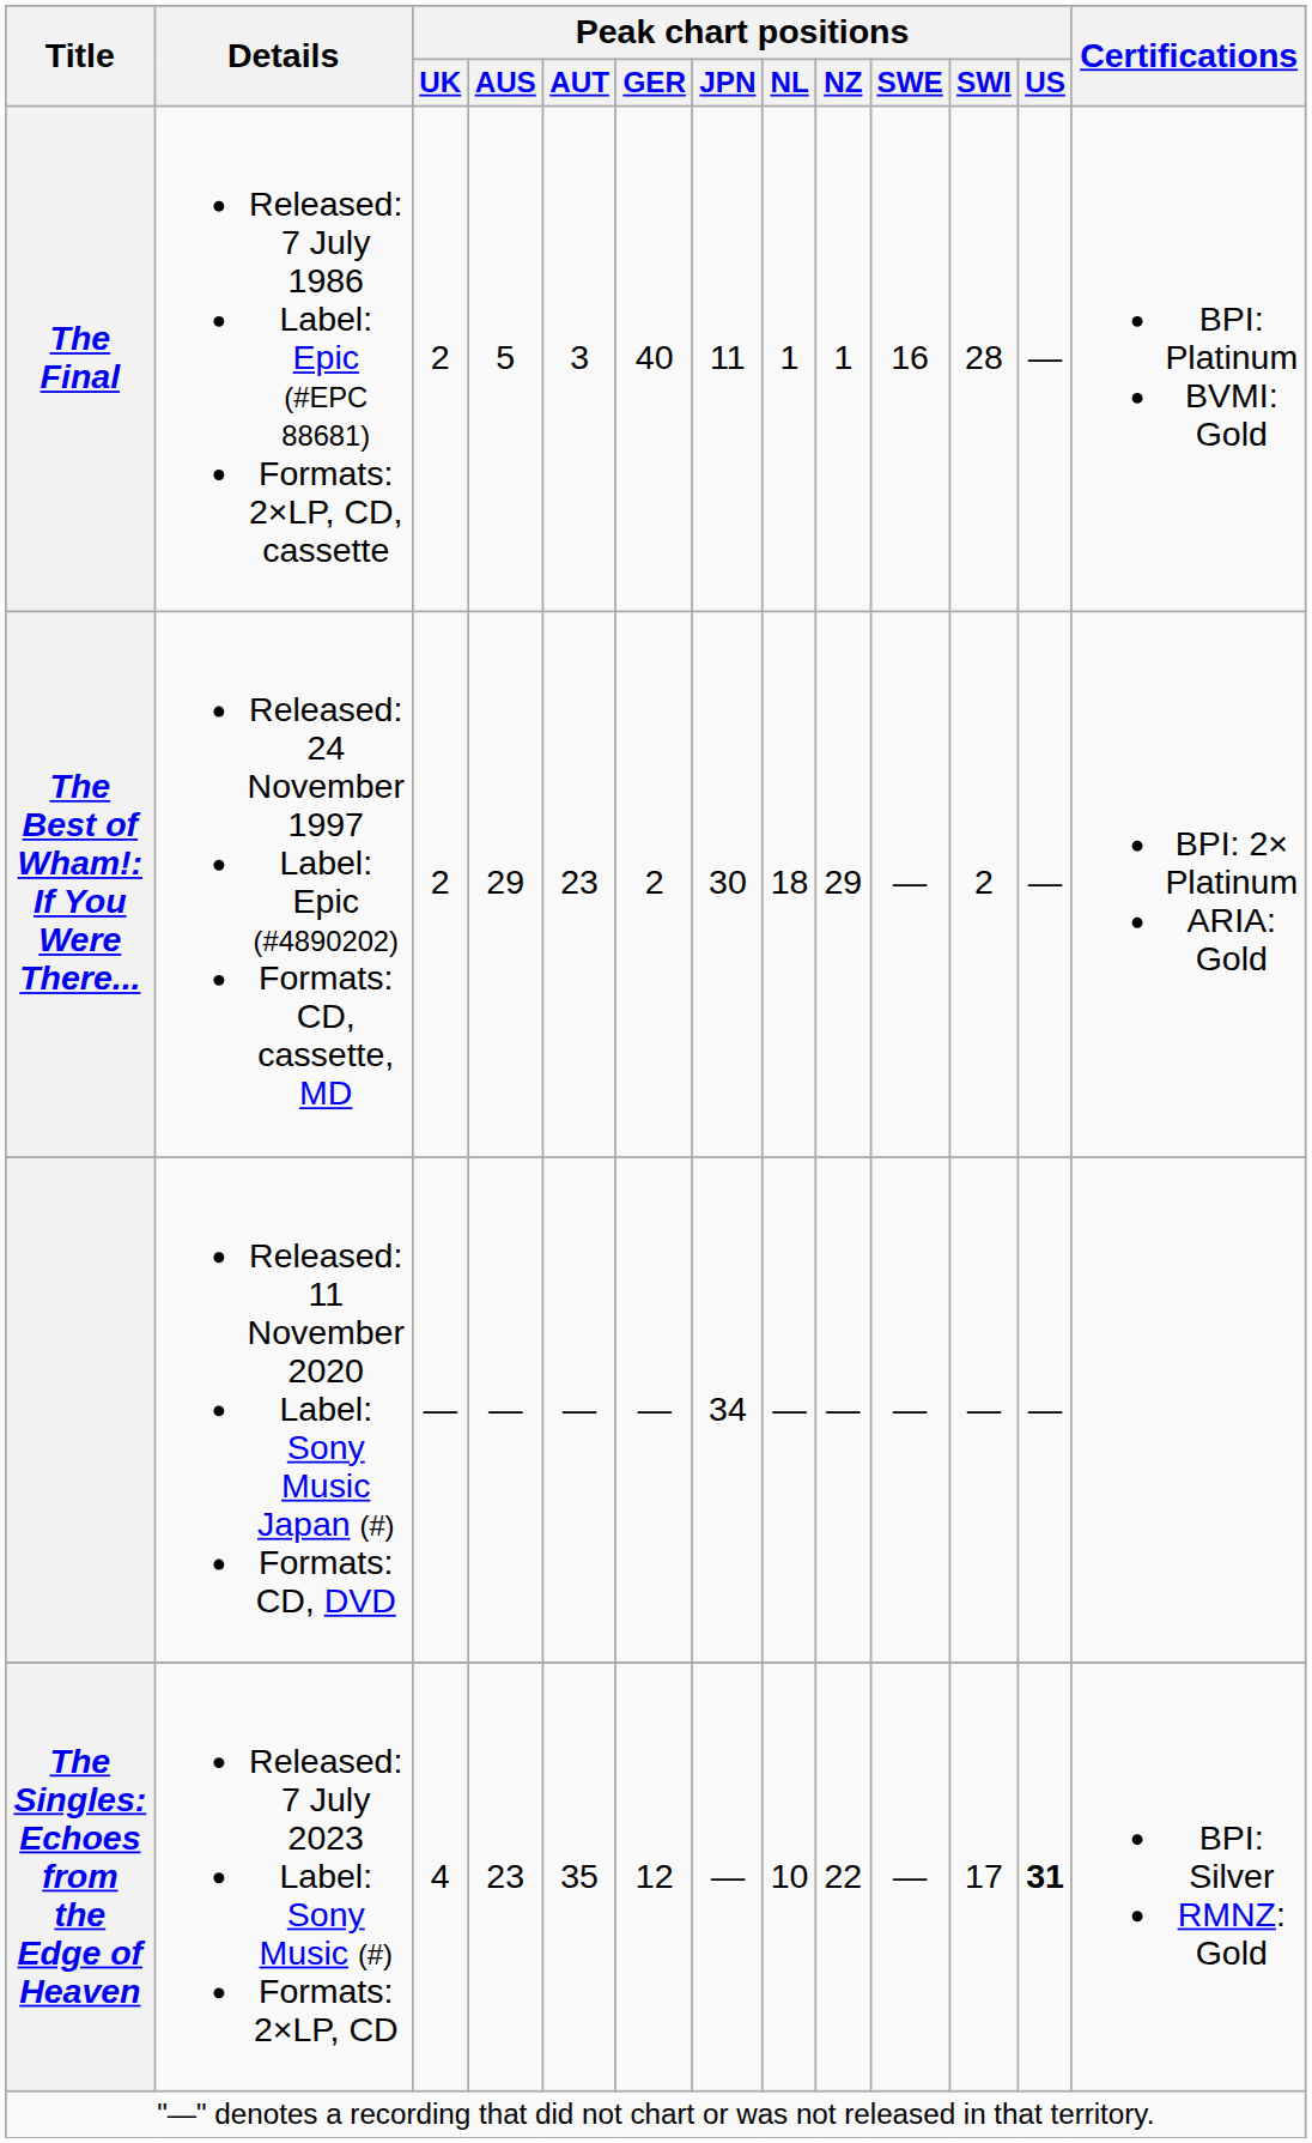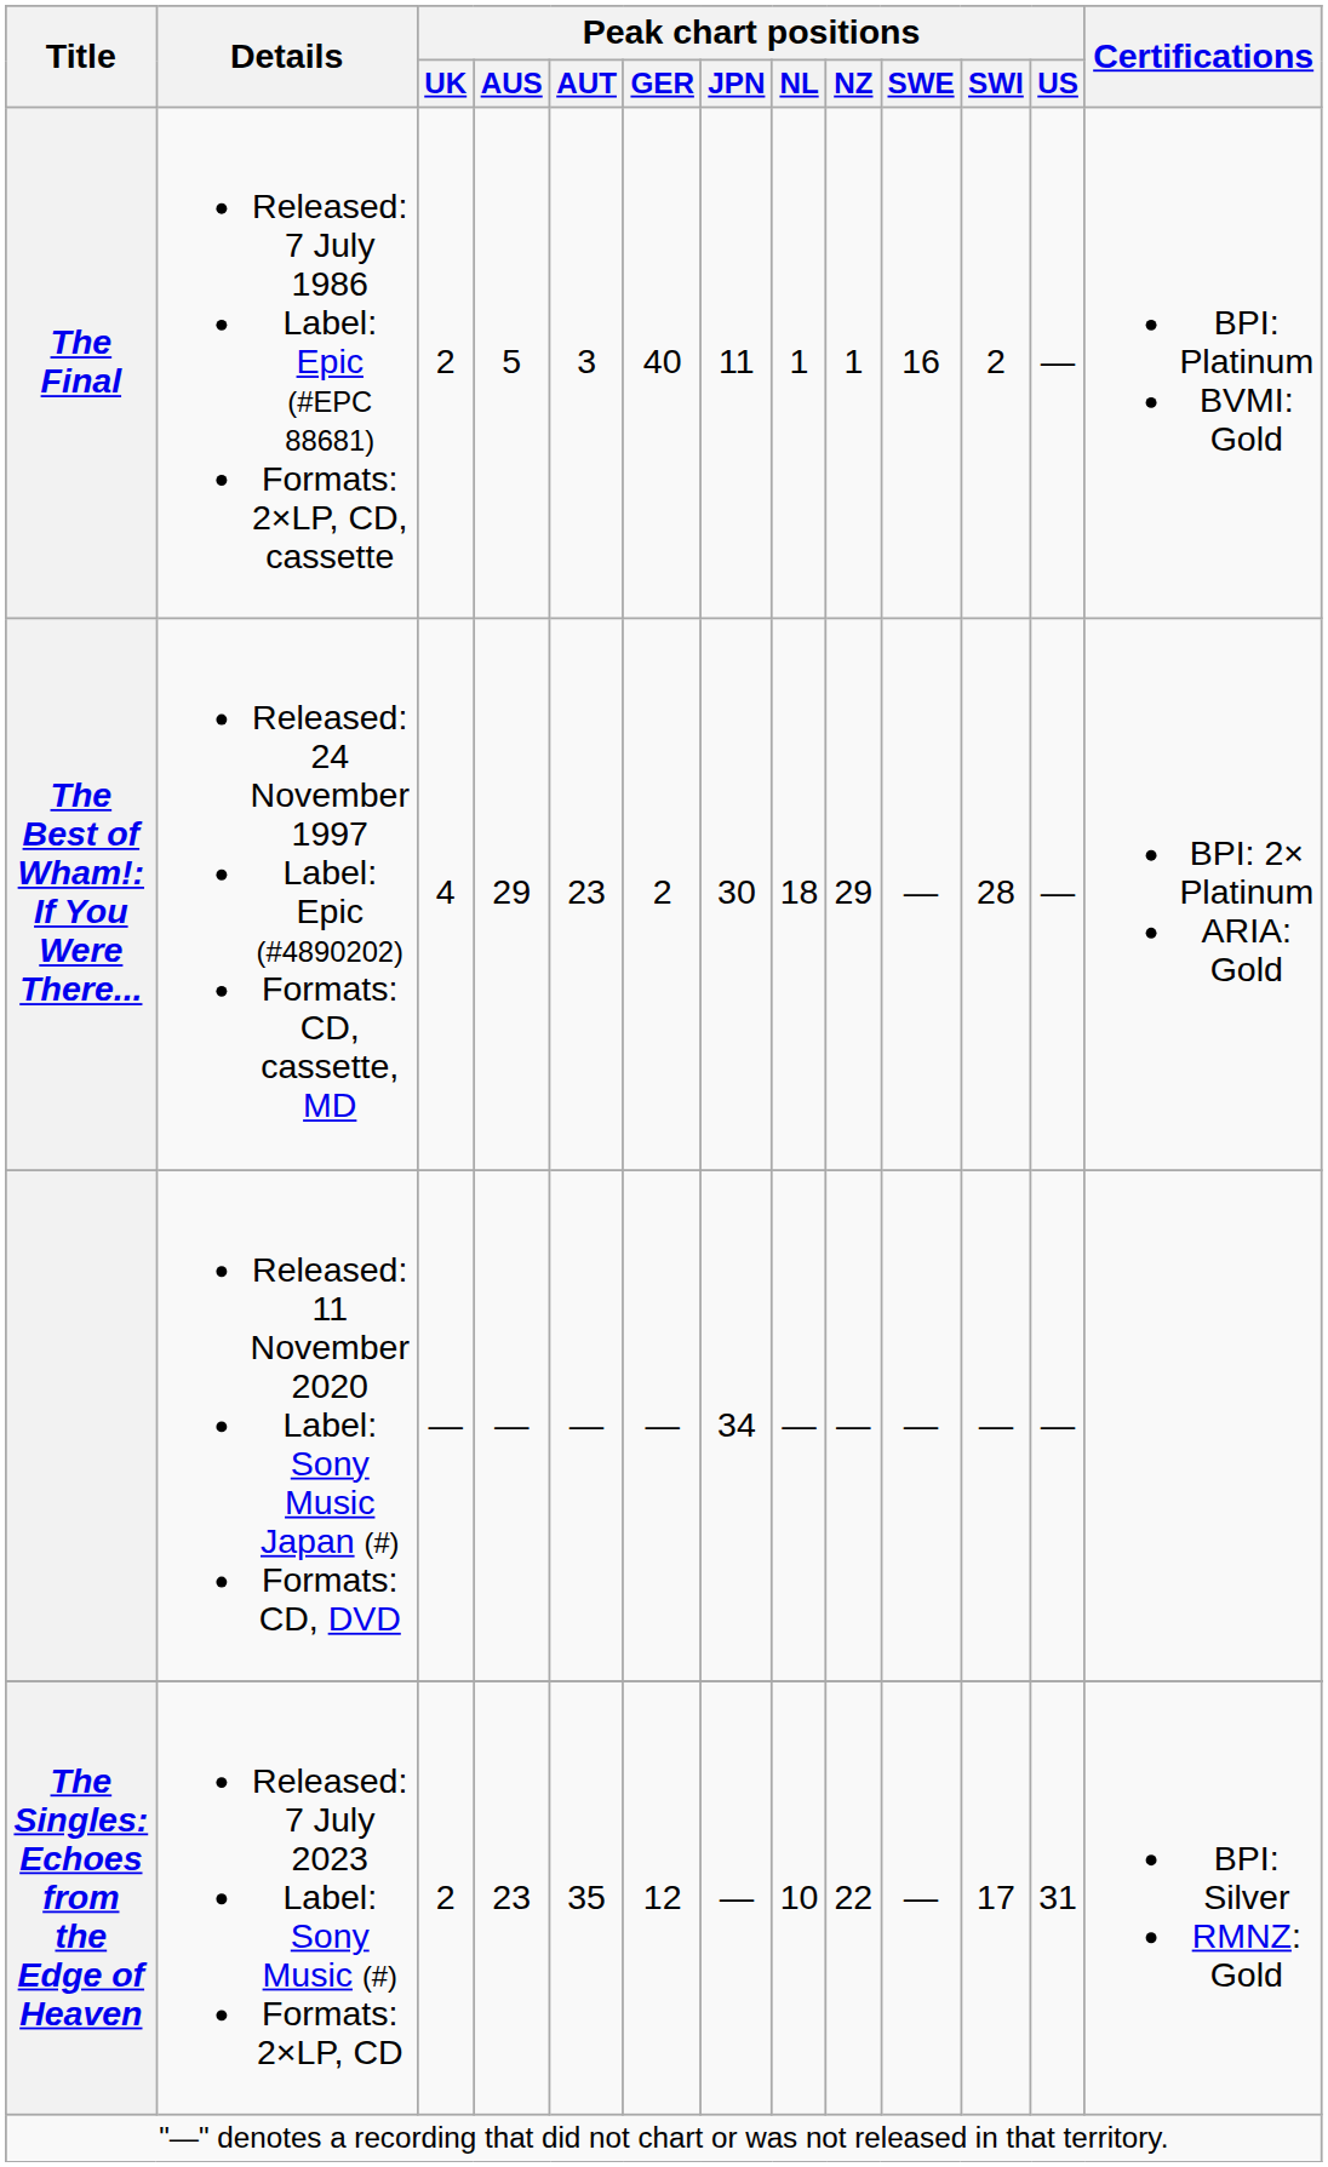 <table class="wikitable plainrowheaders" style="text-align:center;">
 <tr>
 <th scope="col" rowspan="2" style="width:16em;">Title</th>
 <th scope="col" rowspan="2" style="width:16em;">Details</th>
 <th scope="col" colspan="10">Peak chart positions</th>
 <th scope="col" rowspan="2" style="width:13em;"><a href='#'>Certifications</a></th>
 </tr>
 <tr>
 <th scope="col" style="width:3em;font-size:85%;"><a href='#'>UK</a><br></th>
 <th scope="col" style="width:3em;font-size:85%;"><a href='#'>AUS</a><br></th>
 <th scope="col" style="width:3em;font-size:85%;"><a href='#'>AUT</a><br></th>
 <th scope="col" style="width:3em;font-size:85%;"><a href='#'>GER</a><br></th>
 <th scope="col" style="width:3em;font-size:85%;"><a href='#'>JPN</a><br></th>
 <th scope="col" style="width:3em;font-size:85%;"><a href='#'>NL</a><br></th>
 <th scope="col" style="width:3em;font-size:85%;"><a href='#'>NZ</a><br></th>
 <th scope="col" style="width:3em;font-size:85%;"><a href='#'>SWE</a><br></th>
 <th scope="col" style="width:3em;font-size:85%;"><a href='#'>SWI</a><br></th>
 <th scope="col" style="width:3em;font-size:85%;"><a href='#'>US</a><br></th>
 </tr>
 <tr>
 <th scope="row"><em><a href='#'>The Final</a></em></th>
 <td><br><ul><li>Released: 7 July 1986</li><li>Label: <a href='#'>Epic</a> <small>(#EPC 88681)</small></li><li>Formats: 2×LP, CD, cassette</li></ul></td>
 <td>2</td>
 <td>5</td>
 <td>3</td>
 <td>40</td>
 <td>11</td>
 <td>1</td>
 <td>1</td>
 <td>16</td>
-<td>28</td>
+<td>2</td>
 <td>—</td>
 <td><br><ul><li>BPI: Platinum</li><li>BVMI: Gold</li></ul></td>
 </tr>
 <tr>
 <th scope="row"><em><a href='#'>The Best of Wham!: If You Were There...</a></em></th>
 <td><br><ul><li>Released: 24 November 1997</li><li>Label: Epic <small>(#4890202)</small></li><li>Formats: CD, cassette, <a href='#'>MD</a></li></ul></td>
-<td>2</td>
+<td>4</td>
 <td>29</td>
 <td>23</td>
 <td>2</td>
 <td>30</td>
 <td>18</td>
 <td>29</td>
 <td>—</td>
-<td>2</td>
+<td>28</td>
 <td>—</td>
 <td><br><ul><li>BPI: 2× Platinum</li><li>ARIA: Gold</li></ul></td>
 </tr>
 <tr>
 <th scope="row"><em></em></th>
 <td><br><ul><li>Released: 11 November 2020</li><li>Label: <a href='#'>Sony Music Japan</a> <small>(#)</small></li><li>Formats: CD, <a href='#'>DVD</a></li></ul></td>
 <td>—</td>
 <td>—</td>
 <td>—</td>
 <td>—</td>
 <td>34</td>
 <td>—</td>
 <td>—</td>
 <td>—</td>
 <td>—</td>
 <td>—</td>
 <td></td>
 </tr>
 <tr>
 </tr>
 <tr>
 <th scope="row"><em><a href='#'>The Singles: Echoes from the Edge of Heaven</a></em></th>
 <td><br><ul><li>Released: 7 July 2023</li><li>Label: <a href='#'>Sony Music</a> <small>(#)</small></li><li>Formats: 2×LP, CD</li></ul></td>
-<td>4</td>
+<td>2</td>
 <td>23</td>
 <td>35</td>
 <td>12</td>
 <td>—</td>
 <td>10</td>
 <td>22</td>
 <td>—</td>
 <td>17</td>
-<td><strong>31</strong></td>
+<td>31</td>
 <td><br><ul><li>BPI: Silver</li><li><a href='#'>RMNZ</a>: Gold</li></ul></td>
 </tr>
 <tr>
 <td colspan="13" style="font-size:85%;">"—" denotes a recording that did not chart or was not released in that territory.</td>
 </tr>
 </table>
